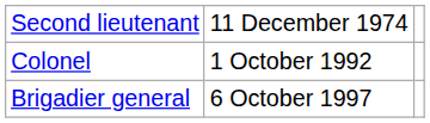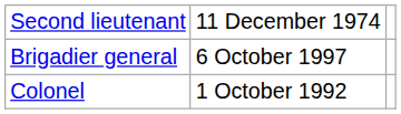 <table class="wikitable" style="background:white">
 <tr>
 <td><a href='#'>Second lieutenant</a></td>
 <td>11 December 1974</td>
 <td></td>
 </tr>
 <tr>
+<td><a href='#'>Brigadier general</a></td>
+<td>6 October 1997</td>
+<td></td>
+</tr>
+<tr>
 <td><a href='#'>Colonel</a></td>
 <td>1 October 1992</td>
 <td></td>
 </tr>
-<tr>
-<td><a href='#'>Brigadier general</a></td>
-<td>6 October 1997</td>
-<td></td>
-</tr>
 </table>
